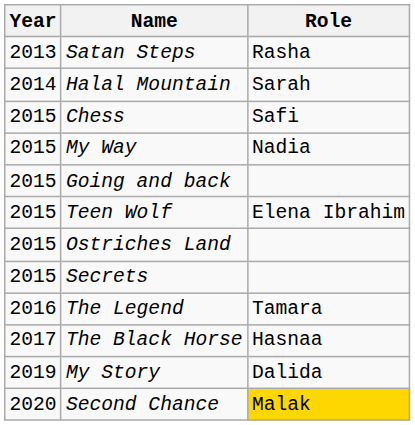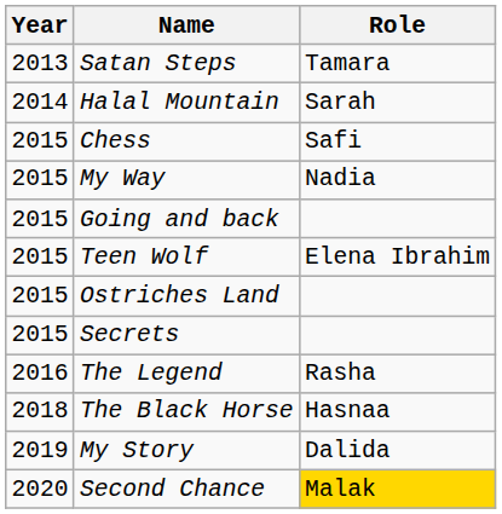 <table class="wikitable">
 <tr>
 <th>Year</th>
 <th>Name</th>
 <th>Role</th>
 </tr>
 <tr>
 <td>2013</td>
 <td><em>Satan Steps</em></td>
-<td>Rasha</td>
+<td>Tamara</td>
 </tr>
 <tr>
 <td>2014</td>
 <td><em>Halal Mountain</em></td>
 <td>Sarah</td>
 </tr>
 <tr>
 <td>2015</td>
 <td><em>Chess</em></td>
 <td>Safi</td>
 </tr>
 <tr>
 <td>2015</td>
 <td><em>My Way</em></td>
 <td>Nadia</td>
 </tr>
 <tr>
 <td>2015</td>
 <td><em>Going and back</em></td>
 <td></td>
 </tr>
 <tr>
 <td>2015</td>
 <td><em>Teen Wolf</em></td>
 <td>Elena Ibrahim</td>
 </tr>
 <tr>
 <td>2015</td>
 <td><em>Ostriches Land</em></td>
 <td></td>
 </tr>
 <tr>
 <td>2015</td>
 <td><em>Secrets</em></td>
 <td></td>
 </tr>
 <tr>
 <td>2016</td>
 <td><em>The Legend</em></td>
-<td>Tamara</td>
+<td>Rasha</td>
 </tr>
 <tr>
-<td>2017</td>
+<td>2018</td>
 <td><em>The Black Horse</em></td>
 <td>Hasnaa</td>
 </tr>
 <tr>
 <td>2019</td>
 <td><em>My Story</em></td>
 <td>Dalida</td>
 </tr>
 <tr>
 <td>2020</td>
 <td><em>Second Chance</em></td>
 <td style="background: gold;">Malak</td>
 </tr>
 </table>
